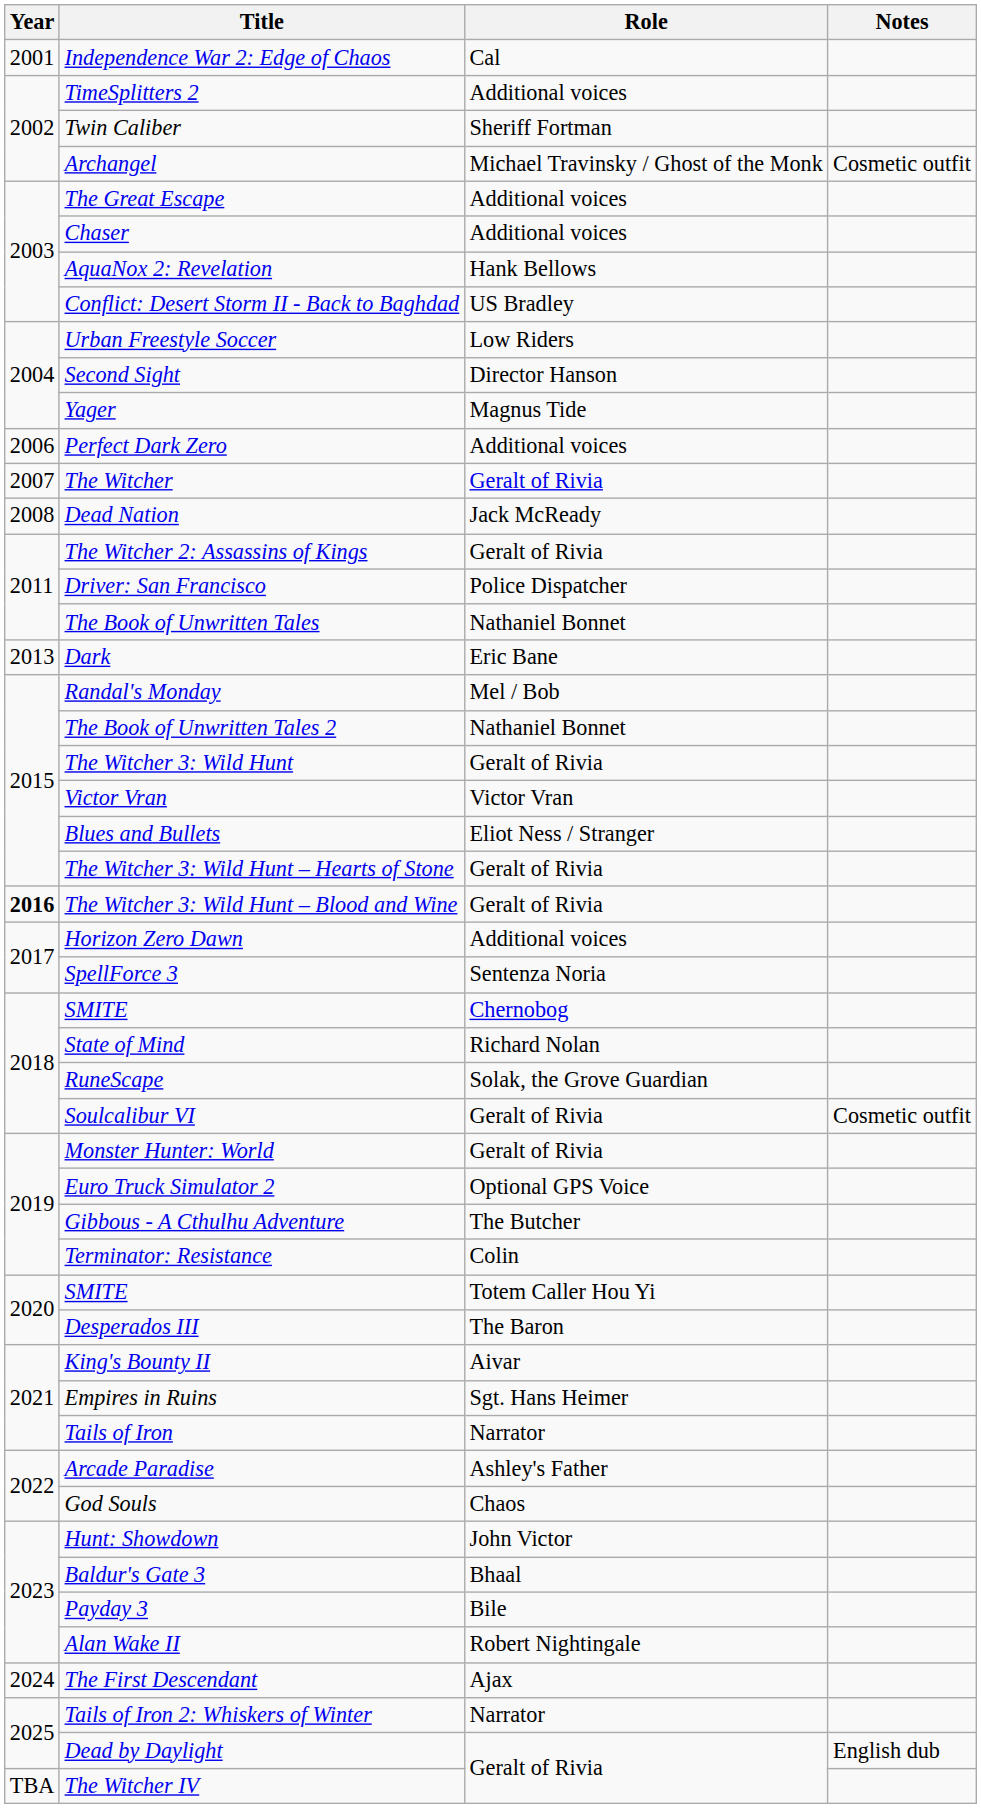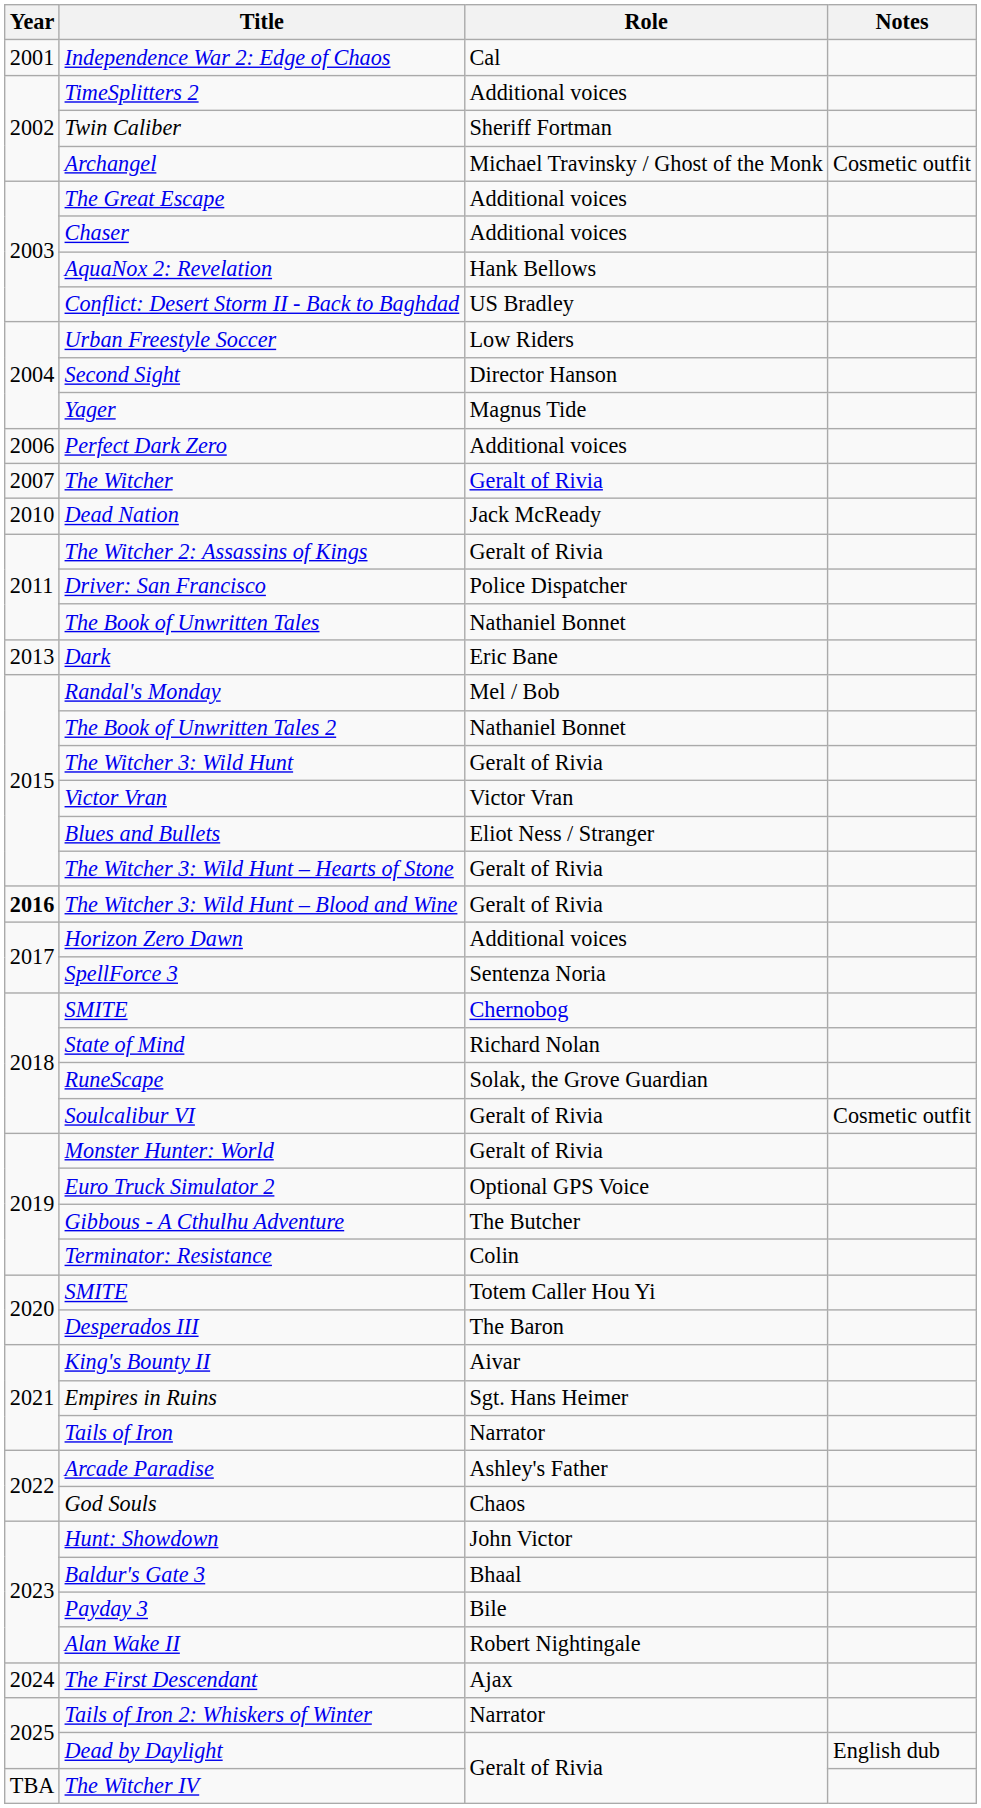 <table class="wikitable">
 <tr>
 <th>Year</th>
 <th>Title</th>
 <th>Role</th>
 <th>Notes</th>
 </tr>
 <tr>
 <td>2001</td>
 <td><em><a href='#'>Independence War 2: Edge of Chaos</a></em></td>
 <td>Cal</td>
 <td></td>
 </tr>
 <tr>
 <td rowspan="3">2002</td>
 <td><em><a href='#'>TimeSplitters 2</a></em></td>
 <td>Additional voices</td>
 <td></td>
 </tr>
 <tr>
 <td><em>Twin Caliber</em></td>
 <td>Sheriff Fortman</td>
 <td></td>
 </tr>
 <tr>
 <td><em><a href='#'>Archangel</a></em></td>
 <td>Michael Travinsky / Ghost of the Monk</td>
 <td>Cosmetic outfit</td>
 </tr>
 <tr>
 <td rowspan="4">2003</td>
 <td><em><a href='#'>The Great Escape</a></em></td>
 <td>Additional voices</td>
 <td></td>
 </tr>
 <tr>
 <td><em><a href='#'>Chaser</a></em></td>
 <td>Additional voices</td>
 <td></td>
 </tr>
 <tr>
 <td><em><a href='#'>AquaNox 2: Revelation</a></em></td>
 <td>Hank Bellows</td>
 <td></td>
 </tr>
 <tr>
 <td><em><a href='#'>Conflict: Desert Storm II - Back to Baghdad</a></em></td>
 <td>US Bradley</td>
 <td></td>
 </tr>
 <tr>
 <td rowspan="3">2004</td>
 <td><em><a href='#'>Urban Freestyle Soccer</a></em></td>
 <td>Low Riders</td>
 <td></td>
 </tr>
 <tr>
 <td><em><a href='#'>Second Sight</a></em></td>
 <td>Director Hanson</td>
 <td></td>
 </tr>
 <tr>
 <td><em><a href='#'>Yager</a></em></td>
 <td>Magnus Tide</td>
 <td></td>
 </tr>
 <tr>
 <td>2006</td>
 <td><em><a href='#'>Perfect Dark Zero</a></em></td>
 <td>Additional voices</td>
 <td></td>
 </tr>
 <tr>
 <td>2007</td>
 <td><em><a href='#'>The Witcher</a></em></td>
 <td><a href='#'>Geralt of Rivia</a></td>
 <td></td>
 </tr>
 <tr>
-<td>2008</td>
+<td>2010</td>
 <td><em><a href='#'>Dead Nation</a></em></td>
 <td>Jack McReady</td>
 <td></td>
 </tr>
 <tr>
 <td rowspan="3">2011</td>
 <td><em><a href='#'>The Witcher 2: Assassins of Kings</a></em></td>
 <td>Geralt of Rivia</td>
 <td></td>
 </tr>
 <tr>
 <td><em><a href='#'>Driver: San Francisco</a></em></td>
 <td>Police Dispatcher</td>
 <td></td>
 </tr>
 <tr>
 <td><em><a href='#'>The Book of Unwritten Tales</a></em></td>
 <td>Nathaniel Bonnet</td>
 <td></td>
 </tr>
 <tr>
 <td rowspan="1">2013</td>
 <td><em><a href='#'>Dark</a></em></td>
 <td>Eric Bane</td>
 <td></td>
 </tr>
 <tr>
 <td rowspan="6">2015</td>
 <td><em><a href='#'>Randal's Monday</a></em></td>
 <td>Mel / Bob</td>
 <td></td>
 </tr>
 <tr>
 <td><em><a href='#'>The Book of Unwritten Tales 2</a></em></td>
 <td>Nathaniel Bonnet</td>
 <td></td>
 </tr>
 <tr>
 <td><em><a href='#'>The Witcher 3: Wild Hunt</a></em></td>
 <td>Geralt of Rivia</td>
 <td></td>
 </tr>
 <tr>
 <td><em><a href='#'>Victor Vran</a></em></td>
 <td>Victor Vran</td>
 <td></td>
 </tr>
 <tr>
 <td><em><a href='#'>Blues and Bullets</a></em></td>
 <td>Eliot Ness / Stranger</td>
 <td></td>
 </tr>
 <tr>
 <td><em><a href='#'>The Witcher 3: Wild Hunt – Hearts of Stone</a></em></td>
 <td>Geralt of Rivia</td>
 <td></td>
 </tr>
 <tr>
 <td rowspan="1"><strong>2016</strong></td>
 <td><em><a href='#'>The Witcher 3: Wild Hunt – Blood and Wine</a></em></td>
 <td>Geralt of Rivia</td>
 <td></td>
 </tr>
 <tr>
 <td rowspan="2">2017</td>
 <td><em><a href='#'>Horizon Zero Dawn</a></em></td>
 <td>Additional voices</td>
 <td></td>
 </tr>
 <tr>
 <td><em><a href='#'>SpellForce 3</a></em></td>
 <td>Sentenza Noria</td>
 <td></td>
 </tr>
 <tr>
 <td rowspan="4">2018</td>
 <td><em><a href='#'>SMITE</a></em></td>
 <td><a href='#'>Chernobog</a></td>
 <td></td>
 </tr>
 <tr>
 <td><em><a href='#'>State of Mind</a></em></td>
 <td>Richard Nolan</td>
 <td></td>
 </tr>
 <tr>
 <td><em><a href='#'>RuneScape</a></em></td>
 <td>Solak, the Grove Guardian</td>
 <td></td>
 </tr>
 <tr>
 <td><em><a href='#'>Soulcalibur VI</a></em></td>
 <td>Geralt of Rivia</td>
 <td>Cosmetic outfit</td>
 </tr>
 <tr>
 <td rowspan="4">2019</td>
 <td><em><a href='#'>Monster Hunter: World</a></em></td>
 <td>Geralt of Rivia</td>
 </tr>
 <tr>
 <td><em><a href='#'>Euro Truck Simulator 2</a></em></td>
 <td>Optional GPS Voice</td>
 <td></td>
 </tr>
 <tr>
 <td><em><a href='#'>Gibbous - A Cthulhu Adventure</a></em></td>
 <td>The Butcher</td>
 <td></td>
 </tr>
 <tr>
 <td><em><a href='#'>Terminator: Resistance</a></em></td>
 <td>Colin</td>
 <td></td>
 </tr>
 <tr>
 <td rowspan="2">2020</td>
 <td><em><a href='#'>SMITE</a></em></td>
 <td>Totem Caller Hou Yi</td>
 <td></td>
 </tr>
 <tr>
 <td><em><a href='#'>Desperados III</a></em></td>
 <td>The Baron</td>
 <td></td>
 </tr>
 <tr>
 <td rowspan="3">2021</td>
 <td><em><a href='#'>King's Bounty II</a></em></td>
 <td>Aivar</td>
 <td></td>
 </tr>
 <tr>
 <td><em>Empires in Ruins</em></td>
 <td>Sgt. Hans Heimer</td>
 <td></td>
 </tr>
 <tr>
 <td><em><a href='#'>Tails of Iron</a></em></td>
 <td>Narrator</td>
 <td></td>
 </tr>
 <tr>
 <td rowspan="2">2022</td>
 <td><em><a href='#'>Arcade Paradise</a></em></td>
 <td>Ashley's Father</td>
 <td></td>
 </tr>
 <tr>
 <td><em>God Souls</em></td>
 <td>Chaos</td>
 <td></td>
 </tr>
 <tr>
 <td rowspan="4">2023</td>
 <td><em><a href='#'>Hunt: Showdown</a></em></td>
 <td>John Victor</td>
 <td></td>
 </tr>
 <tr>
 <td><em><a href='#'>Baldur's Gate 3</a></em></td>
 <td>Bhaal</td>
 <td></td>
 </tr>
 <tr>
 <td><em><a href='#'>Payday 3</a></em></td>
 <td>Bile</td>
 <td></td>
 </tr>
 <tr>
 <td><em><a href='#'>Alan Wake II</a></em></td>
 <td>Robert Nightingale</td>
 <td></td>
 </tr>
 <tr>
 <td>2024</td>
 <td><em><a href='#'>The First Descendant</a></em></td>
 <td>Ajax</td>
 <td></td>
 </tr>
 <tr>
 <td rowspan="2">2025</td>
 <td><em><a href='#'>Tails of Iron 2: Whiskers of Winter</a></em></td>
 <td>Narrator</td>
 <td></td>
 </tr>
 <tr>
 <td><em><a href='#'>Dead by Daylight</a></em></td>
 <td rowspan="2">Geralt of Rivia</td>
 <td>English dub</td>
 </tr>
 <tr>
 <td>TBA</td>
 <td><em><a href='#'>The Witcher IV</a></em></td>
 <td></td>
 </tr>
 </table>
